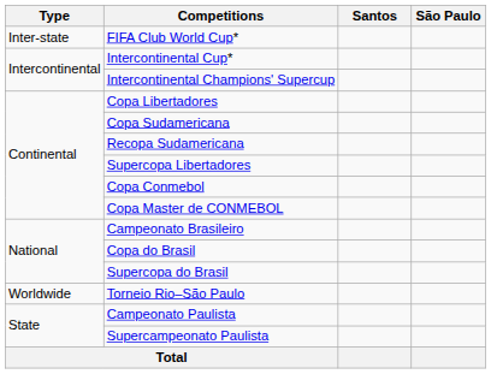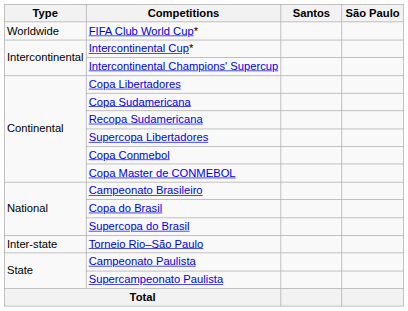 <table class="wikitable">
 <tr>
 <th>Type</th>
 <th>Competitions</th>
 <th width=80>Santos</th>
 <th width=80>São Paulo</th>
 </tr>
 <tr>
-<td>Inter-state</td>
+<td>Worldwide</td>
 <td><a href='#'>FIFA Club World Cup</a>*</td>
 <td></td>
 <td></td>
 </tr>
 <tr>
 <td rowspan="2">Intercontinental</td>
 <td><a href='#'>Intercontinental Cup</a>*</td>
 <td></td>
 <td></td>
 </tr>
 <tr>
 <td><a href='#'>Intercontinental Champions' Supercup</a></td>
 <td></td>
 <td></td>
 </tr>
 <tr>
 <td rowspan="6">Continental</td>
 <td><a href='#'>Copa Libertadores</a></td>
 <td></td>
 <td></td>
 </tr>
 <tr>
 <td><a href='#'>Copa Sudamericana</a></td>
 <td></td>
 <td></td>
 </tr>
 <tr>
 <td><a href='#'>Recopa Sudamericana</a></td>
 <td></td>
 <td></td>
 </tr>
 <tr>
 <td><a href='#'>Supercopa Libertadores</a></td>
 <td></td>
 <td></td>
 </tr>
 <tr>
 <td><a href='#'>Copa Conmebol</a></td>
 <td></td>
 <td></td>
 </tr>
 <tr>
 <td><a href='#'>Copa Master de CONMEBOL</a></td>
 <td></td>
 <td></td>
 </tr>
 <tr>
 <td rowspan="3">National</td>
 <td><a href='#'>Campeonato Brasileiro</a></td>
 <td></td>
 <td></td>
 </tr>
 <tr>
 <td><a href='#'>Copa do Brasil</a></td>
 <td></td>
 <td></td>
 </tr>
 <tr>
 <td><a href='#'>Supercopa do Brasil</a></td>
 <td></td>
 <td></td>
 </tr>
 <tr>
-<td>Worldwide</td>
+<td>Inter-state</td>
 <td><a href='#'>Torneio Rio–São Paulo</a></td>
 <td></td>
 <td></td>
 </tr>
 <tr>
 <td rowspan="2">State</td>
 <td><a href='#'>Campeonato Paulista</a></td>
 <td></td>
 <td></td>
 </tr>
 <tr>
 <td><a href='#'>Supercampeonato Paulista</a></td>
 <td></td>
 <td></td>
 </tr>
 <tr>
 <th colspan="2"><strong>Total</strong></th>
 <th></th>
 <th></th>
 </tr>
 </table>
